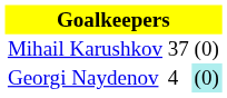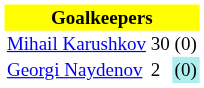 <table class="toccolours" border="0" cellpadding="2" cellspacing="0" align="left" style="margin:0.5em;">
 <tr>
 <th colspan="4" align="center" bgcolor="#FFFF00"><span>Goalkeepers</span></th>
 </tr>
 <tr>
 <td> <a href='#'>Mihail Karushkov</a></td>
-<td>37</td>
+<td>30</td>
 <td>(0)</td>
 </tr>
 <tr>
 <td> <a href='#'>Georgi Naydenov</a></td>
-<td>4</td>
+<td>2</td>
 <td style="background: paleturquoise;">(0)</td>
 </tr>
 <tr>
 </tr>
 </table>
